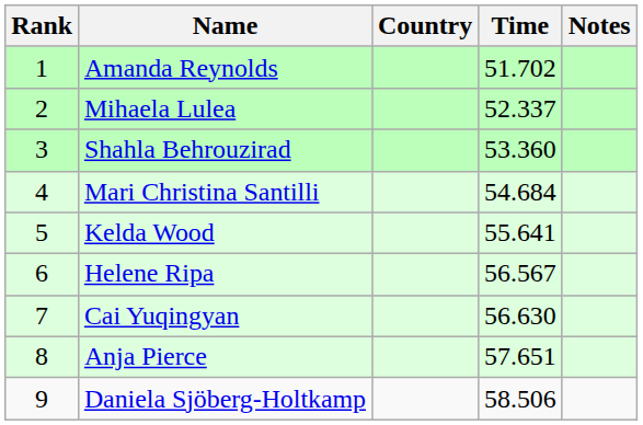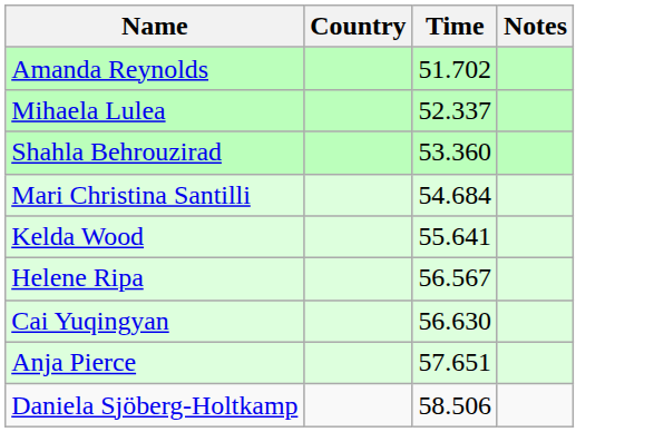 <table class="wikitable" style="text-align:center">
 <tr>
-<th>Rank</th>
 <th>Name</th>
 <th>Country</th>
 <th>Time</th>
 <th>Notes</th>
 </tr>
 <tr bgcolor=bbffbb>
-<td>1</td>
 <td align="left"><a href='#'>Amanda Reynolds</a></td>
 <td align="left"></td>
 <td>51.702</td>
 <td></td>
 </tr>
 <tr bgcolor=bbffbb>
-<td>2</td>
 <td align="left"><a href='#'>Mihaela Lulea</a></td>
 <td align="left"></td>
 <td>52.337</td>
 <td></td>
 </tr>
 <tr bgcolor=bbffbb>
-<td>3</td>
 <td align="left"><a href='#'>Shahla Behrouzirad</a></td>
 <td align="left"></td>
 <td>53.360</td>
 <td></td>
 </tr>
 <tr bgcolor=ddffdd>
-<td>4</td>
 <td align="left"><a href='#'>Mari Christina Santilli</a></td>
 <td align="left"></td>
 <td>54.684</td>
 <td></td>
 </tr>
 <tr bgcolor=ddffdd>
-<td>5</td>
 <td align="left"><a href='#'>Kelda Wood</a></td>
 <td align="left"></td>
 <td>55.641</td>
 <td></td>
 </tr>
 <tr bgcolor=ddffdd>
-<td>6</td>
 <td align="left"><a href='#'>Helene Ripa</a></td>
 <td align="left"></td>
 <td>56.567</td>
 <td></td>
 </tr>
 <tr bgcolor=ddffdd>
-<td>7</td>
 <td align="left"><a href='#'>Cai Yuqingyan</a></td>
 <td align="left"></td>
 <td>56.630</td>
 <td></td>
 </tr>
 <tr bgcolor=ddffdd>
-<td>8</td>
 <td align="left"><a href='#'>Anja Pierce</a></td>
 <td align="left"></td>
 <td>57.651</td>
 <td></td>
 </tr>
 <tr>
-<td>9</td>
 <td align="left"><a href='#'>Daniela Sjöberg-Holtkamp</a></td>
 <td align="left"></td>
 <td>58.506</td>
 <td></td>
 </tr>
 </table>
